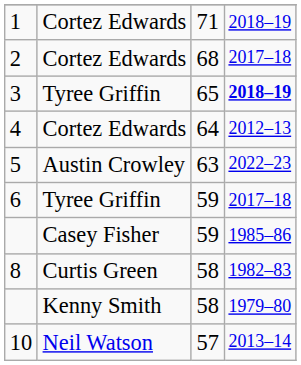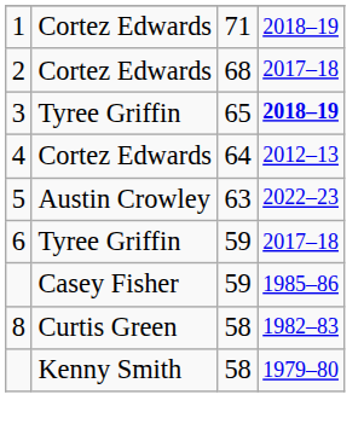 <table class="wikitable">
 <tr>
 </tr>
 <tr>
 <td>1</td>
 <td>Cortez Edwards</td>
 <td>71</td>
 <td style="font-size:80%;"><a href='#'>2018–19</a></td>
 </tr>
 <tr>
 <td>2</td>
 <td>Cortez Edwards</td>
 <td>68</td>
 <td style="font-size:80%;"><a href='#'>2017–18</a></td>
 </tr>
 <tr>
 <td>3</td>
 <td>Tyree Griffin</td>
 <td>65</td>
 <td style="font-size:80%;"><strong><a href='#'>2018–19</a></strong></td>
 </tr>
 <tr>
 <td>4</td>
 <td>Cortez Edwards</td>
 <td>64</td>
 <td style="font-size:80%;"><a href='#'>2012–13</a></td>
 </tr>
 <tr>
 <td>5</td>
 <td>Austin Crowley</td>
 <td>63</td>
 <td style="font-size:80%;"><a href='#'>2022–23</a></td>
 </tr>
 <tr>
 <td>6</td>
 <td>Tyree Griffin</td>
 <td>59</td>
 <td style="font-size:80%;"><a href='#'>2017–18</a></td>
 </tr>
 <tr>
 <td></td>
 <td>Casey Fisher</td>
 <td>59</td>
 <td style="font-size:80%;"><a href='#'>1985–86</a></td>
 </tr>
 <tr>
 <td>8</td>
 <td>Curtis Green</td>
 <td>58</td>
 <td style="font-size:80%;"><a href='#'>1982–83</a></td>
 </tr>
 <tr>
 <td></td>
 <td>Kenny Smith</td>
 <td>58</td>
 <td style="font-size:80%;"><a href='#'>1979–80</a></td>
 </tr>
-<tr>
-<td>10</td>
-<td><a href='#'>Neil Watson</a></td>
-<td>57</td>
-<td style="font-size:80%;"><a href='#'>2013–14</a></td>
-</tr>
 </table>
